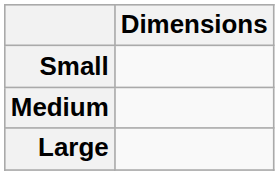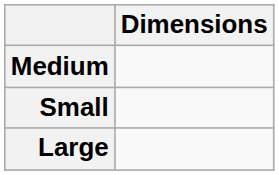 <table class="wikitable" style="text-align:center">
 <tr>
 <th scope="col"></th>
 <th scope="col">Dimensions</th>
 </tr>
 <tr>
-<th scope="row" style="text-align:right">Small</th>
+<th scope="row" style="text-align:right">Medium</th>
 <td></td>
 </tr>
 <tr>
-<th scope="row" style="text-align:right">Medium</th>
+<th scope="row" style="text-align:right">Small</th>
 <td></td>
 </tr>
 <tr>
 <th scope="row" style="text-align:right">Large</th>
 <td></td>
 </tr>
 </table>
